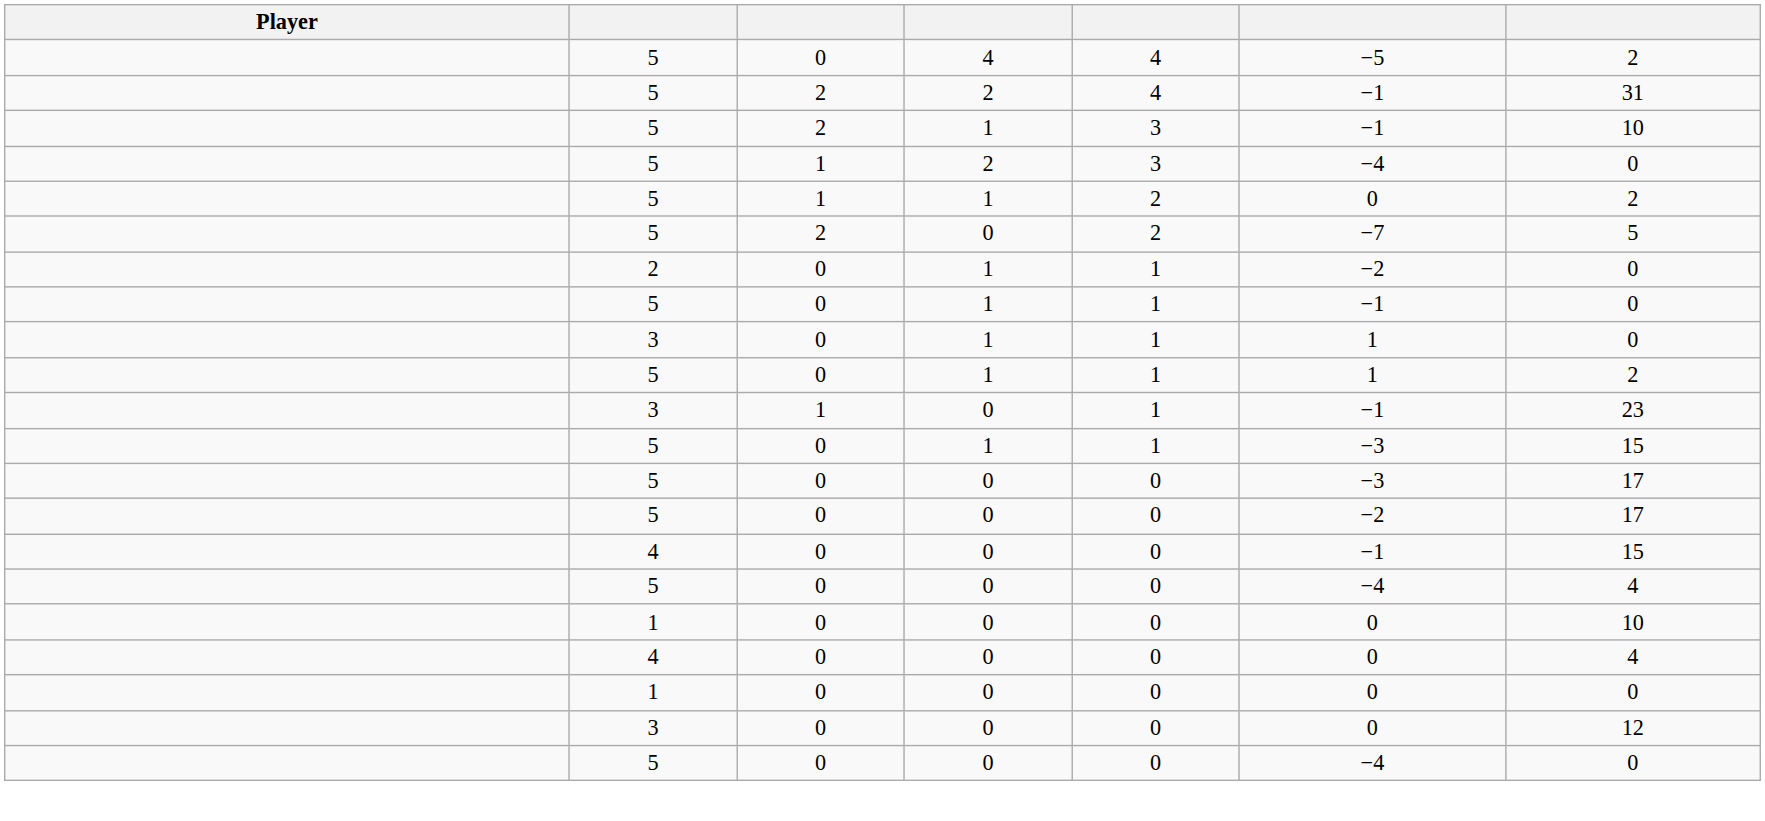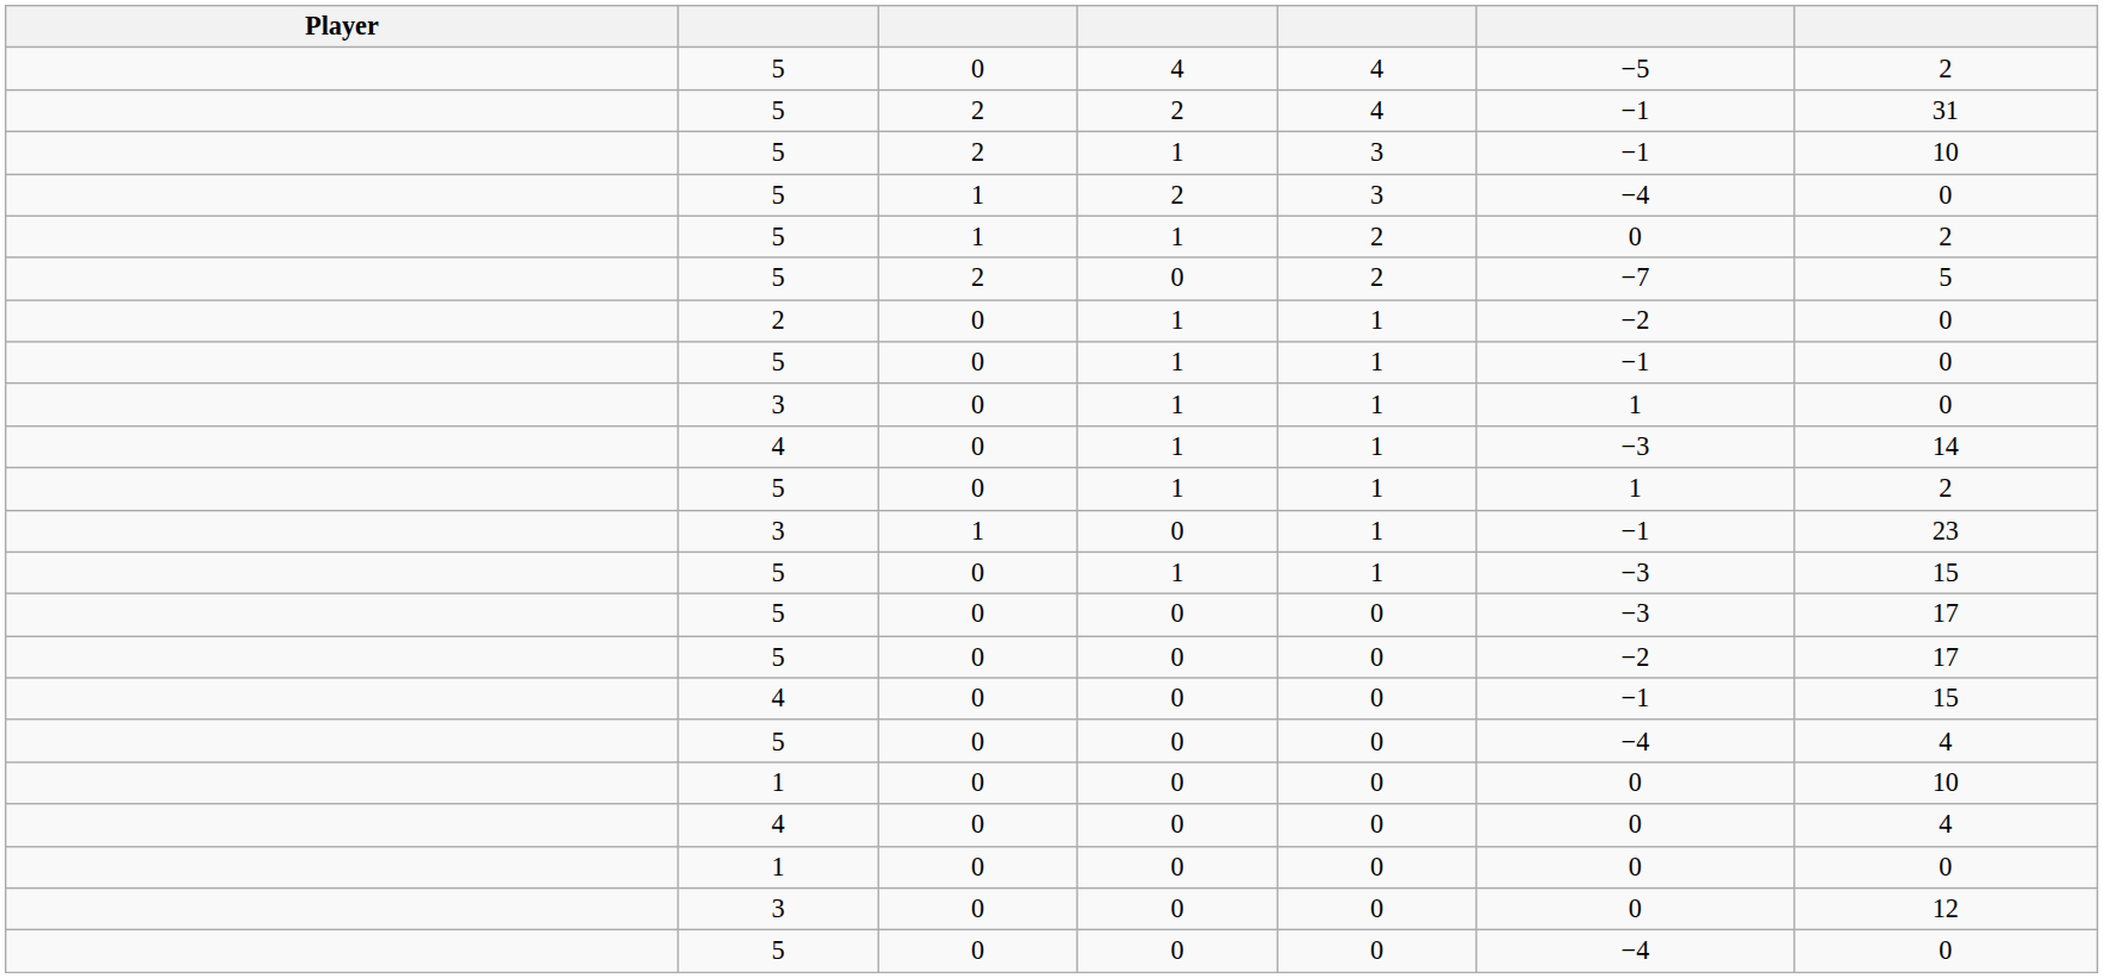 <table class="wikitable sortable" style="width:100%; text-align:center;">
 <tr>
 <th>Player</th>
 <th></th>
 <th></th>
 <th></th>
 <th></th>
 <th data-sort-type="number"></th>
 <th></th>
 </tr>
 <tr>
 <td></td>
 <td>5</td>
 <td>0</td>
 <td>4</td>
 <td>4</td>
 <td>−5</td>
 <td>2</td>
 </tr>
 <tr>
 <td></td>
 <td>5</td>
 <td>2</td>
 <td>2</td>
 <td>4</td>
 <td>−1</td>
 <td>31</td>
 </tr>
 <tr>
 <td></td>
 <td>5</td>
 <td>2</td>
 <td>1</td>
 <td>3</td>
 <td>−1</td>
 <td>10</td>
 </tr>
 <tr>
 <td></td>
 <td>5</td>
 <td>1</td>
 <td>2</td>
 <td>3</td>
 <td>−4</td>
 <td>0</td>
 </tr>
 <tr>
 <td></td>
 <td>5</td>
 <td>1</td>
 <td>1</td>
 <td>2</td>
 <td>0</td>
 <td>2</td>
 </tr>
 <tr>
 <td></td>
 <td>5</td>
 <td>2</td>
 <td>0</td>
 <td>2</td>
 <td>−7</td>
 <td>5</td>
 </tr>
 <tr>
 <td></td>
 <td>2</td>
 <td>0</td>
 <td>1</td>
 <td>1</td>
 <td>−2</td>
 <td>0</td>
 </tr>
 <tr>
 <td></td>
 <td>5</td>
 <td>0</td>
 <td>1</td>
 <td>1</td>
 <td>−1</td>
 <td>0</td>
 </tr>
 <tr>
 <td></td>
 <td>3</td>
 <td>0</td>
 <td>1</td>
 <td>1</td>
 <td>1</td>
 <td>0</td>
+</tr>
+<tr>
+<td></td>
+<td>4</td>
+<td>0</td>
+<td>1</td>
+<td>1</td>
+<td>−3</td>
+<td>14</td>
 </tr>
 <tr>
 <td></td>
 <td>5</td>
 <td>0</td>
 <td>1</td>
 <td>1</td>
 <td>1</td>
 <td>2</td>
 </tr>
 <tr>
 <td></td>
 <td>3</td>
 <td>1</td>
 <td>0</td>
 <td>1</td>
 <td>−1</td>
 <td>23</td>
 </tr>
 <tr>
 <td></td>
 <td>5</td>
 <td>0</td>
 <td>1</td>
 <td>1</td>
 <td>−3</td>
 <td>15</td>
 </tr>
 <tr>
 <td></td>
 <td>5</td>
 <td>0</td>
 <td>0</td>
 <td>0</td>
 <td>−3</td>
 <td>17</td>
 </tr>
 <tr>
 <td></td>
 <td>5</td>
 <td>0</td>
 <td>0</td>
 <td>0</td>
 <td>−2</td>
 <td>17</td>
 </tr>
 <tr>
 <td></td>
 <td>4</td>
 <td>0</td>
 <td>0</td>
 <td>0</td>
 <td>−1</td>
 <td>15</td>
 </tr>
 <tr>
 <td></td>
 <td>5</td>
 <td>0</td>
 <td>0</td>
 <td>0</td>
 <td>−4</td>
 <td>4</td>
 </tr>
 <tr>
 <td></td>
 <td>1</td>
 <td>0</td>
 <td>0</td>
 <td>0</td>
 <td>0</td>
 <td>10</td>
 </tr>
 <tr>
 <td></td>
 <td>4</td>
 <td>0</td>
 <td>0</td>
 <td>0</td>
 <td>0</td>
 <td>4</td>
 </tr>
 <tr>
 <td></td>
 <td>1</td>
 <td>0</td>
 <td>0</td>
 <td>0</td>
 <td>0</td>
 <td>0</td>
 </tr>
 <tr>
 <td></td>
 <td>3</td>
 <td>0</td>
 <td>0</td>
 <td>0</td>
 <td>0</td>
 <td>12</td>
 </tr>
 <tr>
 <td></td>
 <td>5</td>
 <td>0</td>
 <td>0</td>
 <td>0</td>
 <td>−4</td>
 <td>0</td>
 </tr>
 </table>
